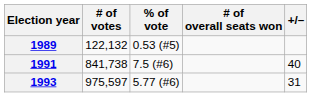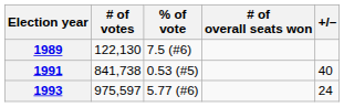 <table class="wikitable">
 <tr>
 <th>Election year</th>
 <th># of<br>votes</th>
 <th>% of<br>vote</th>
 <th># of<br>overall seats won</th>
 <th>+/–</th>
 </tr>
 <tr>
 <th><a href='#'>1989</a></th>
-<td>122,132</td>
-<td align=center>0.53 (#5)</td>
+<td>122,130</td>
+<td>7.5 (#6)</td>
 <td></td>
 <td></td>
 </tr>
 <tr>
 <th><a href='#'>1991</a></th>
 <td>841,738</td>
-<td>7.5 (#6)</td>
+<td align=center>0.53 (#5)</td>
 <td></td>
 <td> 40</td>
 </tr>
 <tr>
 <th><a href='#'>1993</a></th>
 <td>975,597</td>
 <td>5.77 (#6)</td>
 <td></td>
-<td> 31</td>
+<td> 24</td>
 </tr>
 </table>
